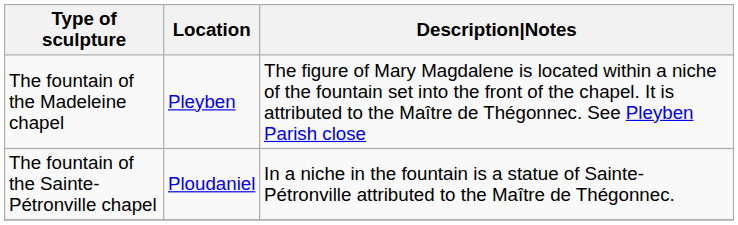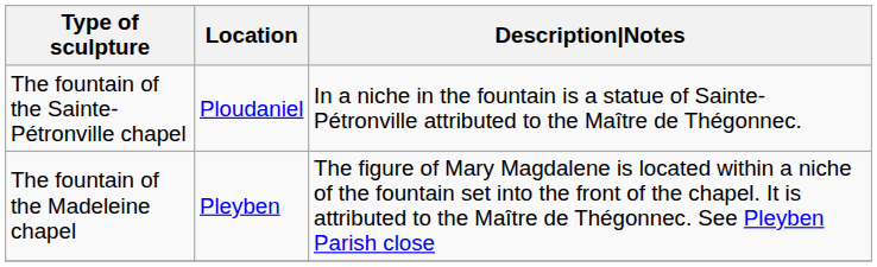 <table class="wikitable sortable" style="width:100%; margin-top:0.5em;">
 <tr>
 <th scope="col">Type of sculpture</th>
 <th scope="col">Location</th>
 <th scope="col" width="65%">Description|Notes</th>
 </tr>
 <tr>
+<td>The fountain of the Sainte-Pétronville chapel</td>
+<td><a href='#'>Ploudaniel</a></td>
+<td>In a niche in the fountain is a statue of Sainte-Pétronville attributed to the Maître de Thégonnec.<br></td>
+</tr>
+<tr>
 <td>The fountain of the Madeleine chapel</td>
 <td><a href='#'>Pleyben</a></td>
 <td>The figure of Mary Magdalene is located within a niche of the fountain set into the front of the chapel. It is attributed to the Maître de Thégonnec. See <a href='#'>Pleyben Parish close</a><br></td>
 </tr>
 <tr>
-<td>The fountain of the Sainte-Pétronville chapel</td>
-<td><a href='#'>Ploudaniel</a></td>
-<td>In a niche in the fountain is a statue of Sainte-Pétronville attributed to the Maître de Thégonnec.<br></td>
-</tr>
-<tr>
 </tr>
 </table>
